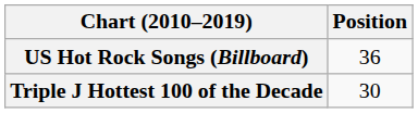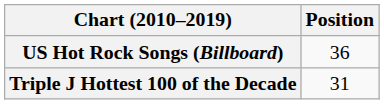 <table class="wikitable plainrowheaders">
 <tr>
 <th scope="col">Chart (2010–2019)</th>
 <th scope="col">Position</th>
 </tr>
 <tr>
 <th scope="row">US Hot Rock Songs (<em>Billboard</em>)</th>
 <td style="text-align:center">36</td>
 </tr>
 <tr>
 <th scope="row">Triple J Hottest 100 of the Decade</th>
-<td style="text-align:center">30</td>
+<td style="text-align:center">31</td>
 </tr>
 </table>
